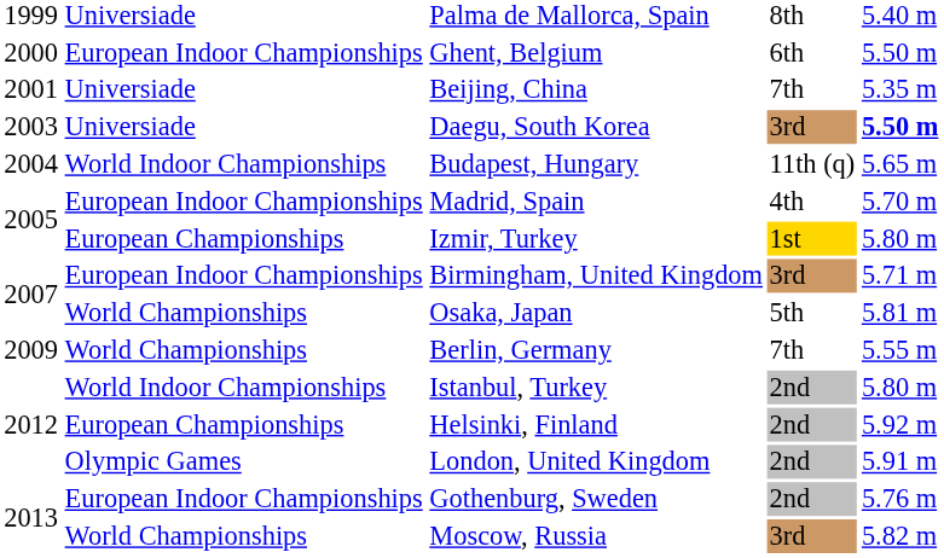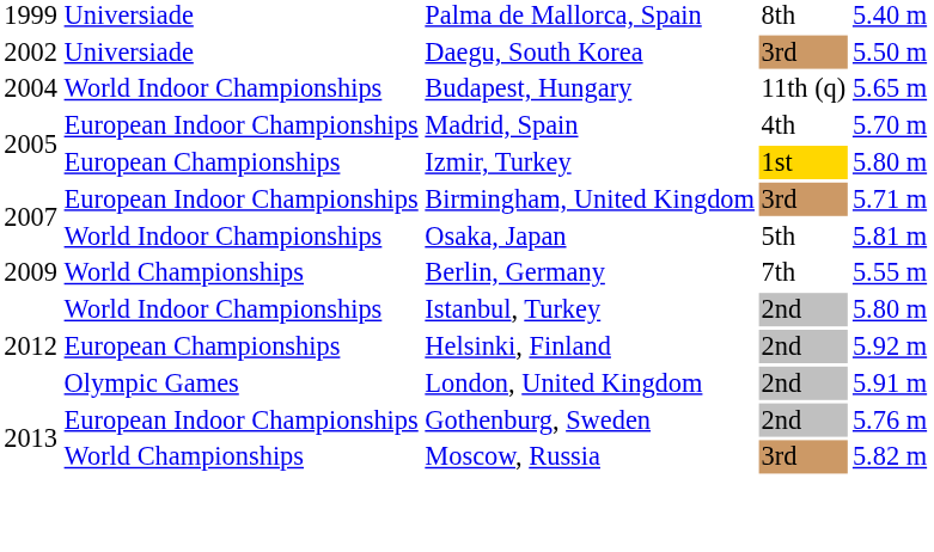 <table>
 <tr>
 <td>1999</td>
 <td><a href='#'>Universiade</a></td>
 <td><a href='#'>Palma de Mallorca, Spain</a></td>
 <td>8th</td>
 <td><a href='#'>5.40 m</a></td>
 </tr>
 <tr>
-<td>2000</td>
-<td><a href='#'>European Indoor Championships</a></td>
-<td><a href='#'>Ghent, Belgium</a></td>
-<td>6th</td>
-<td><a href='#'>5.50 m</a></td>
-</tr>
-<tr>
-<td>2001</td>
-<td><a href='#'>Universiade</a></td>
-<td><a href='#'>Beijing, China</a></td>
-<td>7th</td>
-<td><a href='#'>5.35 m</a></td>
-</tr>
-<tr>
-<td>2003</td>
+<td>2002</td>
 <td><a href='#'>Universiade</a></td>
 <td><a href='#'>Daegu, South Korea</a></td>
 <td bgcolor="cc9966">3rd</td>
-<td><strong><a href='#'>5.50 m</a></strong></td>
+<td><a href='#'>5.50 m</a></td>
 </tr>
 <tr>
 <td>2004</td>
 <td><a href='#'>World Indoor Championships</a></td>
 <td><a href='#'>Budapest, Hungary</a></td>
 <td>11th (q)</td>
 <td><a href='#'>5.65 m</a></td>
 </tr>
 <tr>
 <td rowspan=2>2005</td>
 <td><a href='#'>European Indoor Championships</a></td>
 <td><a href='#'>Madrid, Spain</a></td>
 <td>4th</td>
 <td><a href='#'>5.70 m</a></td>
 </tr>
 <tr>
 <td><a href='#'>European Championships</a></td>
 <td><a href='#'>Izmir, Turkey</a></td>
 <td bgcolor="gold">1st</td>
 <td><a href='#'>5.80 m</a></td>
 </tr>
 <tr>
 <td rowspan=2>2007</td>
 <td><a href='#'>European Indoor Championships</a></td>
 <td><a href='#'>Birmingham, United Kingdom</a></td>
 <td bgcolor="cc9966">3rd</td>
 <td><a href='#'>5.71 m</a></td>
 </tr>
 <tr>
-<td><a href='#'>World Championships</a></td>
+<td><a href='#'>World Indoor Championships</a></td>
 <td><a href='#'>Osaka, Japan</a></td>
 <td>5th</td>
 <td><a href='#'>5.81 m</a></td>
 </tr>
 <tr>
 <td>2009</td>
 <td><a href='#'>World Championships</a></td>
 <td><a href='#'>Berlin, Germany</a></td>
 <td>7th</td>
 <td><a href='#'>5.55 m</a></td>
 </tr>
 <tr>
 <td rowspan=3>2012</td>
 <td><a href='#'>World Indoor Championships</a></td>
 <td><a href='#'>Istanbul</a>, <a href='#'>Turkey</a></td>
 <td bgcolor="silver">2nd</td>
 <td><a href='#'>5.80 m</a></td>
 </tr>
 <tr>
 <td><a href='#'>European Championships</a></td>
 <td><a href='#'>Helsinki</a>, <a href='#'>Finland</a></td>
 <td bgcolor="silver">2nd</td>
 <td><a href='#'>5.92 m</a></td>
 </tr>
 <tr>
 <td><a href='#'>Olympic Games</a></td>
 <td><a href='#'>London</a>, <a href='#'>United Kingdom</a></td>
 <td bgcolor="silver">2nd</td>
 <td><a href='#'>5.91 m</a></td>
 </tr>
 <tr>
 <td rowspan=2>2013</td>
 <td><a href='#'>European Indoor Championships</a></td>
 <td><a href='#'>Gothenburg</a>, <a href='#'>Sweden</a></td>
 <td bgcolor="silver">2nd</td>
 <td><a href='#'>5.76 m</a></td>
 </tr>
 <tr>
 <td><a href='#'>World Championships</a></td>
 <td><a href='#'>Moscow</a>, <a href='#'>Russia</a></td>
 <td bgcolor="cc9966">3rd</td>
 <td><a href='#'>5.82 m</a></td>
 </tr>
 <tr>
 </tr>
 </table>
